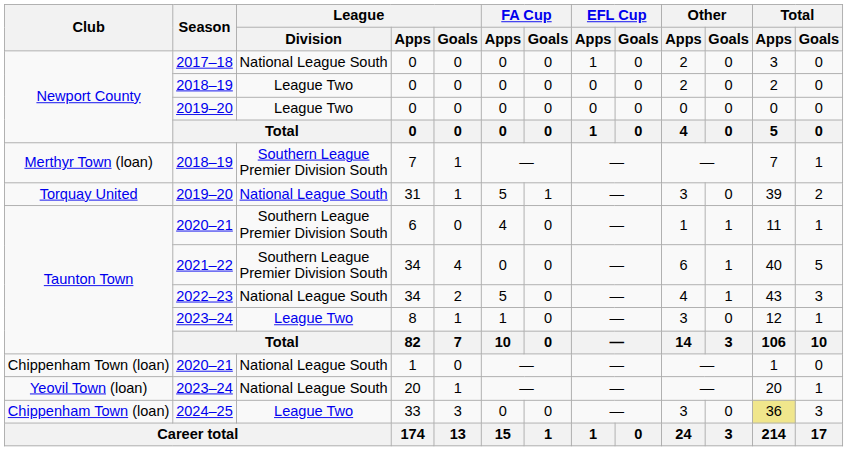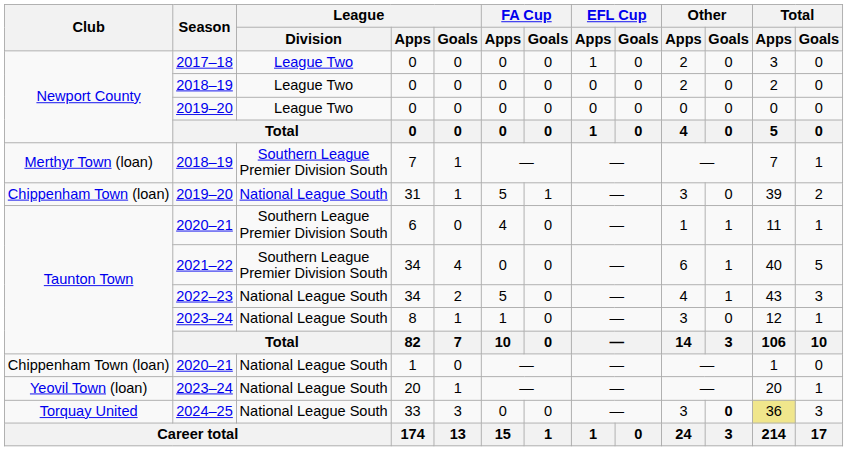 <table class=wikitable style="text-align: center">
 <tr>
 <th rowspan=2>Club</th>
 <th rowspan=2>Season</th>
 <th colspan=3>League</th>
 <th colspan=2><a href='#'>FA Cup</a></th>
 <th colspan=2><a href='#'>EFL Cup</a></th>
 <th colspan=2>Other</th>
 <th colspan=2>Total</th>
 </tr>
 <tr>
 <th>Division</th>
 <th>Apps</th>
 <th>Goals</th>
 <th>Apps</th>
 <th>Goals</th>
 <th>Apps</th>
 <th>Goals</th>
 <th>Apps</th>
 <th>Goals</th>
 <th>Apps</th>
 <th>Goals</th>
 </tr>
 <tr>
 <td rowspan=4><a href='#'>Newport County</a></td>
 <td><a href='#'>2017–18</a></td>
-<td>National League South</td>
+<td><a href='#'>League Two</a></td>
 <td>0</td>
 <td>0</td>
 <td>0</td>
 <td>0</td>
 <td>1</td>
 <td>0</td>
 <td>2</td>
 <td>0</td>
 <td>3</td>
 <td>0</td>
 </tr>
 <tr>
 <td><a href='#'>2018–19</a></td>
 <td>League Two</td>
 <td>0</td>
 <td>0</td>
 <td>0</td>
 <td>0</td>
 <td>0</td>
 <td>0</td>
 <td>2</td>
 <td>0</td>
 <td>2</td>
 <td>0</td>
 </tr>
 <tr>
 <td><a href='#'>2019–20</a></td>
 <td>League Two</td>
 <td>0</td>
 <td>0</td>
 <td>0</td>
 <td>0</td>
 <td>0</td>
 <td>0</td>
 <td>0</td>
 <td>0</td>
 <td>0</td>
 <td>0</td>
 </tr>
 <tr>
 <th colspan=2>Total</th>
 <th>0</th>
 <th>0</th>
 <th>0</th>
 <th>0</th>
 <th>1</th>
 <th>0</th>
 <th>4</th>
 <th>0</th>
 <th>5</th>
 <th>0</th>
 </tr>
 <tr>
 <td><a href='#'>Merthyr Town</a> (loan)</td>
 <td><a href='#'>2018–19</a></td>
 <td><a href='#'>Southern League</a><br>Premier Division South</td>
 <td>7</td>
 <td>1</td>
 <td colspan=2>—</td>
 <td colspan=2>—</td>
 <td colspan=2>—</td>
 <td>7</td>
 <td>1</td>
 </tr>
 <tr>
-<td><a href='#'>Torquay United</a></td>
+<td><a href='#'>Chippenham Town</a> (loan)</td>
 <td><a href='#'>2019–20</a></td>
 <td><a href='#'>National League South</a></td>
 <td>31</td>
 <td>1</td>
 <td>5</td>
 <td>1</td>
 <td colspan=2>—</td>
 <td>3</td>
 <td>0</td>
 <td>39</td>
 <td>2</td>
 </tr>
 <tr>
 <td rowspan=5><a href='#'>Taunton Town</a></td>
 <td><a href='#'>2020–21</a></td>
 <td>Southern League<br>Premier Division South</td>
 <td>6</td>
 <td>0</td>
 <td>4</td>
 <td>0</td>
 <td colspan=2>—</td>
 <td>1</td>
 <td>1</td>
 <td>11</td>
 <td>1</td>
 </tr>
 <tr>
 <td><a href='#'>2021–22</a></td>
 <td>Southern League<br>Premier Division South</td>
 <td>34</td>
 <td>4</td>
 <td>0</td>
 <td>0</td>
 <td colspan=2>—</td>
 <td>6</td>
 <td>1</td>
 <td>40</td>
 <td>5</td>
 </tr>
 <tr>
 <td><a href='#'>2022–23</a></td>
 <td>National League South</td>
 <td>34</td>
 <td>2</td>
 <td>5</td>
 <td>0</td>
 <td colspan=2>—</td>
 <td>4</td>
 <td>1</td>
 <td>43</td>
 <td>3</td>
 </tr>
 <tr>
 <td><a href='#'>2023–24</a></td>
-<td><a href='#'>League Two</a></td>
+<td>National League South</td>
 <td>8</td>
 <td>1</td>
 <td>1</td>
 <td>0</td>
 <td colspan=2>—</td>
 <td>3</td>
 <td>0</td>
 <td>12</td>
 <td>1</td>
 </tr>
 <tr>
 <th colspan=2>Total</th>
 <th>82</th>
 <th>7</th>
 <th>10</th>
 <th>0</th>
 <th colspan=2>—</th>
 <th>14</th>
 <th>3</th>
 <th>106</th>
 <th>10</th>
 </tr>
 <tr>
 <td>Chippenham Town (loan)</td>
 <td><a href='#'>2020–21</a></td>
 <td>National League South</td>
 <td>1</td>
 <td>0</td>
 <td colspan=2>—</td>
 <td colspan=2>—</td>
 <td colspan=2>—</td>
 <td>1</td>
 <td>0</td>
 </tr>
 <tr>
 <td><a href='#'>Yeovil Town</a> (loan)</td>
 <td><a href='#'>2023–24</a></td>
 <td>National League South</td>
 <td>20</td>
 <td>1</td>
 <td colspan=2>—</td>
 <td colspan=2>—</td>
 <td colspan=2>—</td>
 <td>20</td>
 <td>1</td>
 </tr>
 <tr>
-<td><a href='#'>Chippenham Town</a> (loan)</td>
+<td><a href='#'>Torquay United</a></td>
 <td><a href='#'>2024–25</a></td>
-<td><a href='#'>League Two</a></td>
+<td>National League South</td>
 <td>33</td>
 <td>3</td>
 <td>0</td>
 <td>0</td>
 <td colspan=2>—</td>
 <td>3</td>
-<td>0</td>
+<td><strong>0</strong></td>
 <td style="background: khaki;">36</td>
 <td>3</td>
 </tr>
 <tr>
 <th colspan=3>Career total</th>
 <th>174</th>
 <th>13</th>
 <th>15</th>
 <th>1</th>
 <th>1</th>
 <th>0</th>
 <th>24</th>
 <th>3</th>
 <th>214</th>
 <th>17</th>
 </tr>
 </table>
